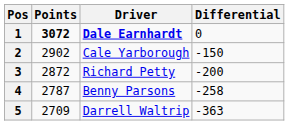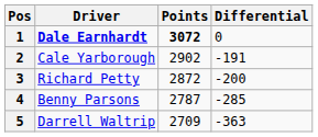 <table class="wikitable">
 <tr>
 <th>Pos</th>
+<th>Driver</th>
 <th>Points</th>
-<th>Driver</th>
 <th>Differential</th>
 </tr>
 <tr>
 <th>1</th>
+<td><strong><a href='#'>Dale Earnhardt</a></strong></td>
 <td style="text-align:center;"><strong>3072</strong></td>
-<td><strong><a href='#'>Dale Earnhardt</a></strong></td>
 <td>0</td>
 </tr>
 <tr>
 <th>2</th>
+<td><a href='#'>Cale Yarborough</a></td>
 <td style="text-align:center;">2902</td>
-<td><a href='#'>Cale Yarborough</a></td>
-<td>-150</td>
+<td>-191</td>
 </tr>
 <tr>
 <th>3</th>
+<td><a href='#'>Richard Petty</a></td>
 <td style="text-align:center;">2872</td>
-<td><a href='#'>Richard Petty</a></td>
 <td>-200</td>
 </tr>
 <tr>
 <th>4</th>
+<td><a href='#'>Benny Parsons</a></td>
 <td style="text-align:center;">2787</td>
-<td><a href='#'>Benny Parsons</a></td>
-<td>-258</td>
+<td>-285</td>
 </tr>
 <tr>
 <th>5</th>
+<td><a href='#'>Darrell Waltrip</a></td>
 <td style="text-align:center;">2709</td>
-<td><a href='#'>Darrell Waltrip</a></td>
 <td>-363</td>
 </tr>
 </table>
